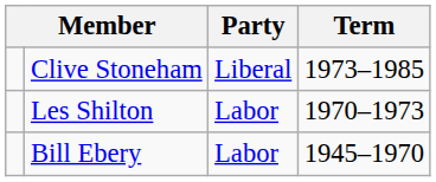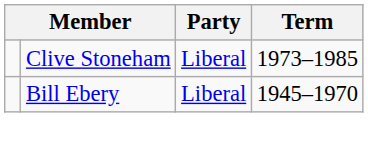 <table class="wikitable">
 <tr>
 <th colspan="2">Member</th>
 <th>Party</th>
 <th>Term</th>
 </tr>
 <tr>
 <td> </td>
 <td><a href='#'>Clive Stoneham</a></td>
 <td><a href='#'>Liberal</a></td>
 <td>1973–1985</td>
 </tr>
 <tr>
 <td> </td>
-<td><a href='#'>Les Shilton</a></td>
-<td><a href='#'>Labor</a></td>
-<td>1970–1973</td>
-</tr>
-<tr>
-<td> </td>
 <td><a href='#'>Bill Ebery</a></td>
-<td><a href='#'>Labor</a></td>
+<td><a href='#'>Liberal</a></td>
 <td>1945–1970</td>
 </tr>
 </table>
